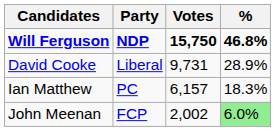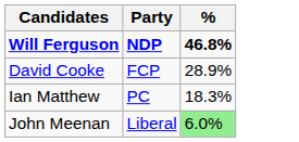 <table class="wikitable">
 <tr>
 <th>Candidates</th>
 <th>Party</th>
-<th>Votes</th>
 <th>%</th>
 </tr>
 <tr>
 <td><a href='#'><strong>Will Ferguson</strong></a></td>
 <td><a href='#'><strong>NDP</strong></a></td>
-<td><strong>15,750</strong></td>
 <td><strong>46.8%</strong></td>
 </tr>
 <tr>
 <td><a href='#'>David Cooke</a></td>
-<td><a href='#'>Liberal</a></td>
-<td>9,731</td>
+<td><a href='#'>FCP</a></td>
 <td>28.9%</td>
 </tr>
 <tr>
 <td>Ian Matthew</td>
 <td><a href='#'>PC</a></td>
-<td>6,157</td>
 <td>18.3%</td>
 </tr>
 <tr>
 <td>John Meenan</td>
-<td><a href='#'>FCP</a></td>
-<td>2,002</td>
+<td><a href='#'>Liberal</a></td>
 <td style="background: lightgreen;">6.0%</td>
 </tr>
 </table>
